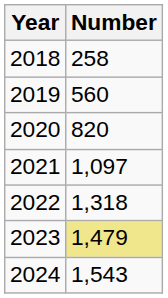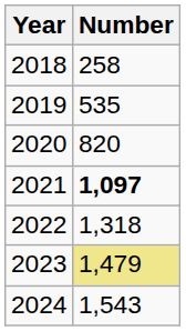 <table class="wikitable sortable">
 <tr>
 <th>Year</th>
 <th>Number</th>
 </tr>
 <tr>
 <td>2018</td>
 <td>258</td>
 </tr>
 <tr>
 <td>2019</td>
-<td>560</td>
+<td>535</td>
 </tr>
 <tr>
 <td>2020</td>
 <td>820</td>
 </tr>
 <tr>
 <td>2021</td>
-<td>1,097</td>
+<td><strong>1,097</strong></td>
 </tr>
 <tr>
 <td>2022</td>
 <td>1,318</td>
 </tr>
 <tr>
 <td>2023</td>
 <td style="background: khaki;">1,479</td>
 </tr>
 <tr>
 <td>2024</td>
 <td>1,543</td>
 </tr>
 </table>
